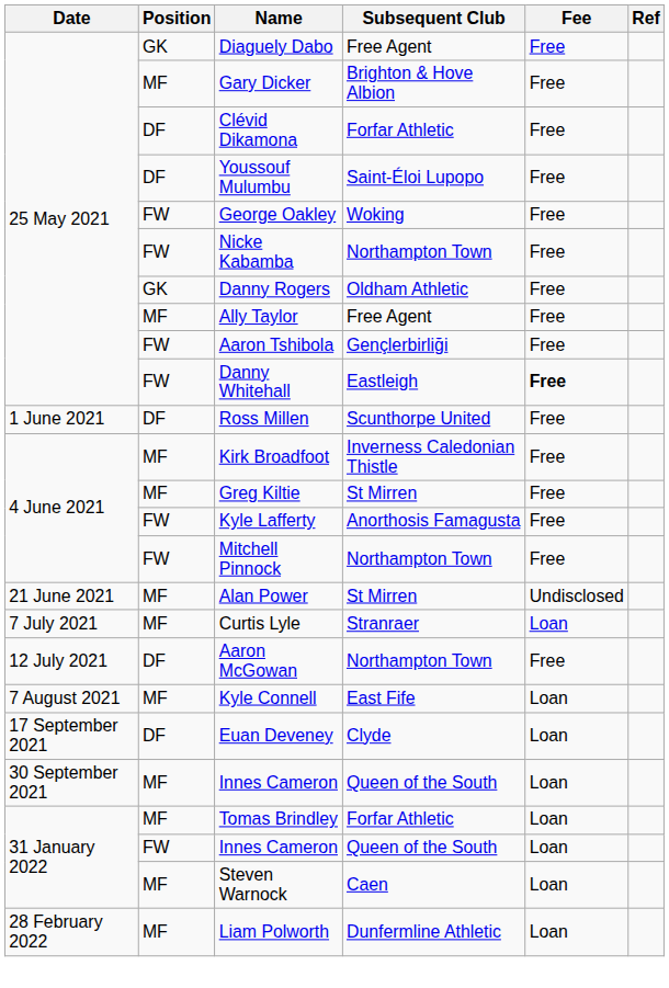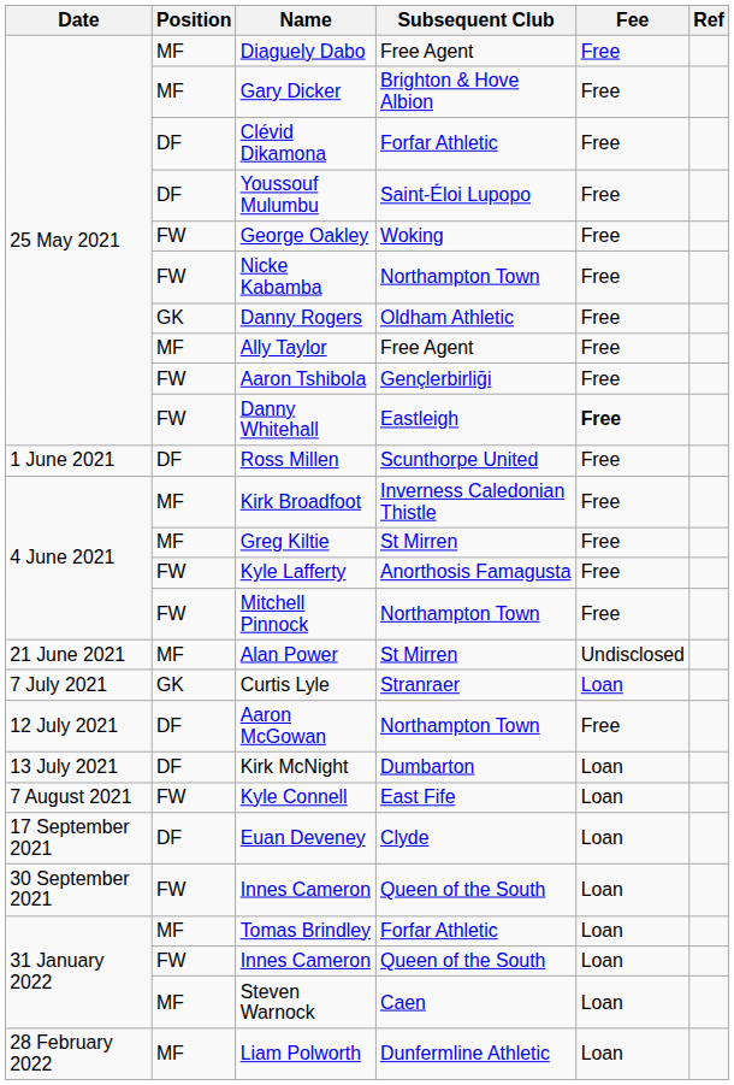 <table class="wikitable">
 <tr>
 <th>Date</th>
 <th>Position</th>
 <th>Name</th>
 <th>Subsequent Club</th>
 <th>Fee</th>
 <th>Ref</th>
 </tr>
 <tr>
 <td rowspan="10">25 May 2021</td>
-<td>GK</td>
+<td>MF</td>
 <td> <a href='#'>Diaguely Dabo</a></td>
 <td>Free Agent</td>
 <td><a href='#'>Free</a></td>
 <td></td>
 </tr>
 <tr>
 <td>MF</td>
 <td> <a href='#'>Gary Dicker</a></td>
 <td> <a href='#'>Brighton & Hove Albion</a></td>
 <td>Free</td>
 <td></td>
 </tr>
 <tr>
 <td>DF</td>
 <td> <a href='#'>Clévid Dikamona</a></td>
 <td><a href='#'>Forfar Athletic</a></td>
 <td>Free</td>
 <td></td>
 </tr>
 <tr>
 <td>DF</td>
 <td> <a href='#'>Youssouf Mulumbu</a></td>
 <td> <a href='#'>Saint-Éloi Lupopo</a></td>
 <td>Free</td>
 <td></td>
 </tr>
 <tr>
 <td>FW</td>
 <td> <a href='#'>George Oakley</a></td>
 <td> <a href='#'>Woking</a></td>
 <td>Free</td>
 <td></td>
 </tr>
 <tr>
 <td>FW</td>
 <td> <a href='#'>Nicke Kabamba</a></td>
 <td> <a href='#'>Northampton Town</a></td>
 <td>Free</td>
 <td></td>
 </tr>
 <tr>
 <td>GK</td>
 <td> <a href='#'>Danny Rogers</a></td>
 <td> <a href='#'>Oldham Athletic</a></td>
 <td>Free</td>
 <td></td>
 </tr>
 <tr>
 <td>MF</td>
 <td><a href='#'>Ally Taylor</a></td>
 <td>Free Agent</td>
 <td>Free</td>
 <td></td>
 </tr>
 <tr>
 <td>FW</td>
 <td> <a href='#'>Aaron Tshibola</a></td>
 <td> <a href='#'>Gençlerbirliği</a></td>
 <td>Free</td>
 <td></td>
 </tr>
 <tr>
 <td>FW</td>
 <td> <a href='#'>Danny Whitehall</a></td>
 <td> <a href='#'> Eastleigh</a></td>
 <td><strong>Free</strong></td>
 <td></td>
 </tr>
 <tr>
 <td>1 June 2021</td>
 <td>DF</td>
 <td><a href='#'>Ross Millen</a></td>
 <td> <a href='#'>Scunthorpe United</a></td>
 <td>Free</td>
 <td></td>
 </tr>
 <tr>
 <td rowspan="4">4 June 2021</td>
 <td>MF</td>
 <td><a href='#'>Kirk Broadfoot</a></td>
 <td><a href='#'>Inverness Caledonian Thistle</a></td>
 <td>Free</td>
 <td><br></td>
 </tr>
 <tr>
 <td>MF</td>
 <td><a href='#'>Greg Kiltie</a></td>
 <td><a href='#'>St Mirren</a></td>
 <td>Free</td>
 <td></td>
 </tr>
 <tr>
 <td>FW</td>
 <td> <a href='#'>Kyle Lafferty</a></td>
 <td> <a href='#'>Anorthosis Famagusta</a></td>
 <td>Free</td>
 <td></td>
 </tr>
 <tr>
 <td>FW</td>
 <td> <a href='#'>Mitchell Pinnock</a></td>
 <td> <a href='#'>Northampton Town</a></td>
 <td>Free</td>
 <td></td>
 </tr>
 <tr>
 <td>21 June 2021</td>
 <td>MF</td>
 <td> <a href='#'>Alan Power</a></td>
 <td><a href='#'>St Mirren</a></td>
 <td>Undisclosed</td>
 <td></td>
 </tr>
 <tr>
 <td>7 July 2021</td>
-<td>MF</td>
+<td>GK</td>
 <td>Curtis Lyle</td>
 <td><a href='#'>Stranraer</a></td>
 <td><a href='#'>Loan</a></td>
 <td></td>
 </tr>
 <tr>
 <td>12 July 2021</td>
 <td>DF</td>
 <td> <a href='#'>Aaron McGowan</a></td>
 <td> <a href='#'>Northampton Town</a></td>
 <td>Free</td>
 <td></td>
 </tr>
 <tr>
+<td>13 July 2021</td>
+<td>DF</td>
+<td>Kirk McNight</td>
+<td><a href='#'>Dumbarton</a></td>
+<td>Loan</td>
+<td></td>
+</tr>
+<tr>
 <td>7 August 2021</td>
-<td>MF</td>
+<td>FW</td>
 <td><a href='#'>Kyle Connell</a></td>
 <td><a href='#'>East Fife</a></td>
 <td>Loan</td>
 <td></td>
 </tr>
 <tr>
 <td>17 September 2021</td>
 <td>DF</td>
 <td> <a href='#'>Euan Deveney</a></td>
 <td><a href='#'>Clyde</a></td>
 <td>Loan</td>
 <td></td>
 </tr>
 <tr>
 <td>30 September 2021</td>
-<td>MF</td>
+<td>FW</td>
 <td><a href='#'>Innes Cameron</a></td>
 <td><a href='#'>Queen of the South</a></td>
 <td>Loan</td>
 <td></td>
 </tr>
 <tr>
 <td rowspan="3">31 January 2022</td>
 <td>MF</td>
 <td><a href='#'>Tomas Brindley</a></td>
 <td><a href='#'>Forfar Athletic</a></td>
 <td>Loan</td>
 <td></td>
 </tr>
 <tr>
 <td>FW</td>
 <td><a href='#'>Innes Cameron</a></td>
 <td><a href='#'>Queen of the South</a></td>
 <td>Loan</td>
 <td></td>
 </tr>
 <tr>
 <td>MF</td>
 <td>Steven Warnock</td>
 <td> <a href='#'>Caen</a></td>
 <td>Loan</td>
 <td></td>
 </tr>
 <tr>
 <td>28 February 2022</td>
 <td>MF</td>
 <td><a href='#'>Liam Polworth</a></td>
 <td><a href='#'>Dunfermline Athletic</a></td>
 <td>Loan</td>
 <td></td>
 </tr>
 </table>
